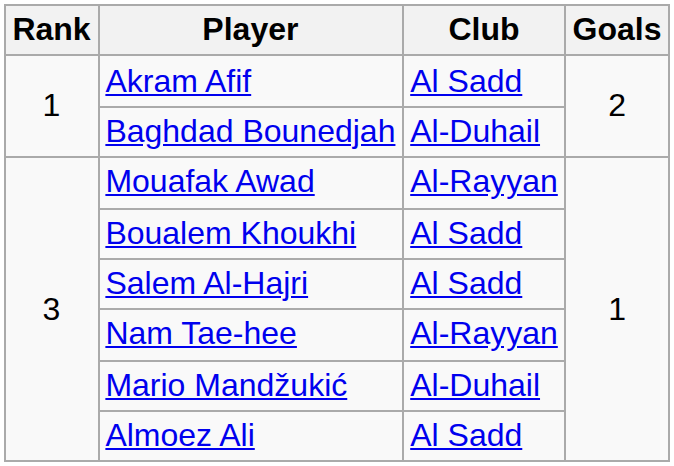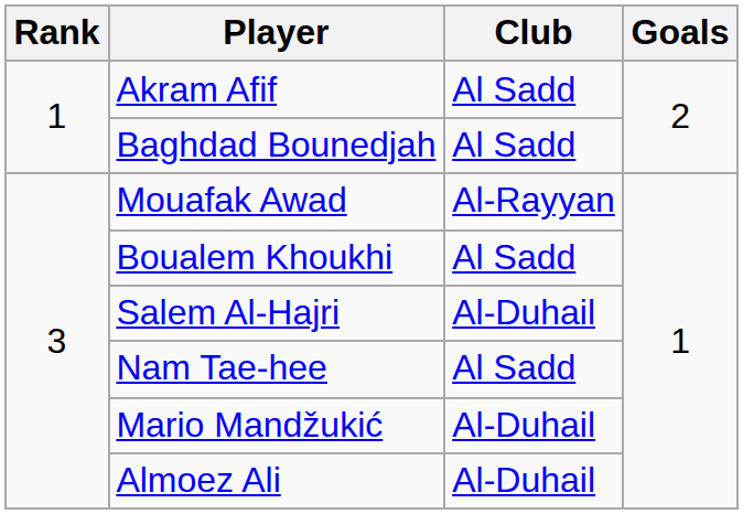 <table class="wikitable sortable" style="text-align:center">
 <tr>
 <th>Rank</th>
 <th>Player</th>
 <th>Club</th>
 <th>Goals</th>
 </tr>
 <tr>
 <td rowspan="2">1</td>
 <td align="left"> <a href='#'>Akram Afif</a></td>
 <td align="left"><a href='#'>Al Sadd</a></td>
 <td rowspan="2">2</td>
 </tr>
 <tr>
 <td align="left"> <a href='#'>Baghdad Bounedjah</a></td>
-<td align="left"><a href='#'>Al-Duhail</a></td>
+<td align="left"><a href='#'>Al Sadd</a></td>
 </tr>
 <tr>
 <td rowspan="7">3</td>
 <td align="left"> <a href='#'>Mouafak Awad</a></td>
 <td align="left"><a href='#'>Al-Rayyan</a></td>
 <td rowspan="7">1</td>
 </tr>
 <tr>
 <td align="left"> <a href='#'>Boualem Khoukhi</a></td>
 <td align="left"><a href='#'>Al Sadd</a></td>
 </tr>
 <tr>
 <td align="left"> <a href='#'>Salem Al-Hajri</a></td>
-<td align="left"><a href='#'>Al Sadd</a></td>
+<td align="left"><a href='#'>Al-Duhail</a></td>
 </tr>
 <tr>
 <td align="left"> <a href='#'>Nam Tae-hee</a></td>
-<td align="left"><a href='#'>Al-Rayyan</a></td>
+<td align="left"><a href='#'>Al Sadd</a></td>
 </tr>
 <tr>
 <td align="left"> <a href='#'>Mario Mandžukić</a></td>
 <td align="left"><a href='#'>Al-Duhail</a></td>
 </tr>
 <tr>
 <td align="left"> <a href='#'>Almoez Ali</a></td>
-<td align="left"><a href='#'>Al Sadd</a></td>
+<td align="left"><a href='#'>Al-Duhail</a></td>
 </tr>
 </table>
